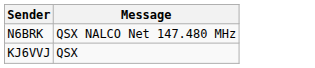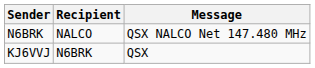 <table class="wikitable">
 <tr>
 <th>Sender</th>
+<th>Recipient</th>
 <th>Message</th>
 </tr>
 <tr>
 <td>N6BRK</td>
+<td>NALCO</td>
 <td>QSX NALCO Net 147.480 MHz</td>
 </tr>
 <tr>
 <td>KJ6VVJ</td>
+<td>N6BRK</td>
 <td>QSX</td>
 </tr>
 </table>
